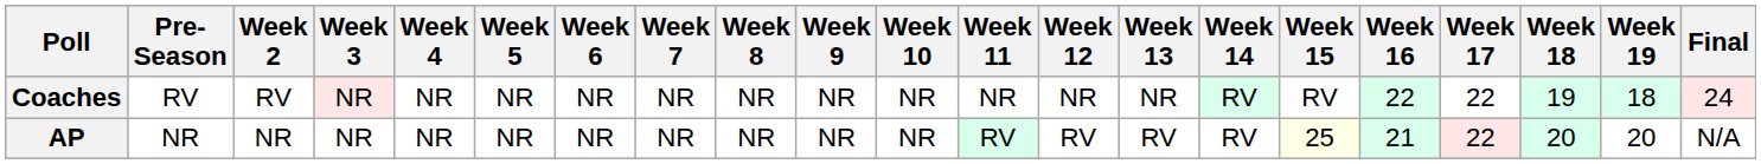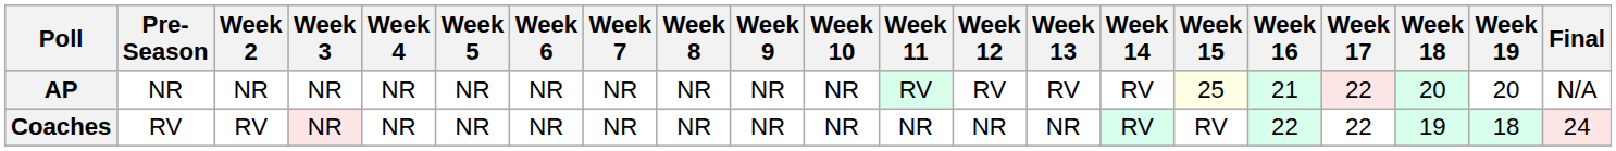 <table class="wikitable" style="white-space:nowrap;font-size:90%">
 <tr>
 <th>Poll</th>
 <th>Pre-<br>Season</th>
 <th>Week<br>2</th>
 <th>Week<br>3</th>
 <th>Week<br>4</th>
 <th>Week<br>5</th>
 <th>Week<br>6</th>
 <th>Week<br>7</th>
 <th>Week<br>8</th>
 <th>Week<br>9</th>
 <th>Week<br>10</th>
 <th>Week<br>11</th>
 <th>Week<br>12</th>
 <th>Week<br>13</th>
 <th>Week<br>14</th>
 <th>Week<br>15</th>
 <th>Week<br>16</th>
 <th>Week<br>17</th>
 <th>Week<br>18</th>
 <th>Week<br>19</th>
 <th>Final</th>
 </tr>
 <tr style="text-align:center;">
+<th>AP</th>
+<td style="background:#FFF;">NR</td>
+<td style="background:#FFF;">NR</td>
+<td style="background:#FFF;">NR</td>
+<td style="background:#FFF;">NR</td>
+<td style="background:#FFF;">NR</td>
+<td style="background:#FFF;">NR</td>
+<td style="background:#FFF;">NR</td>
+<td style="background:#FFF;">NR</td>
+<td style="background:#FFF;">NR</td>
+<td style="background:#FFF;">NR</td>
+<td style="background:#D8FFEB;">RV</td>
+<td style="background:#FFF;">RV</td>
+<td style="background:#FFF;">RV</td>
+<td style="background:#FFF;">RV</td>
+<td style="background:#FFFFE6;">25</td>
+<td style="background:#D8FFEB;">21</td>
+<td style="background:#FFE6E6;">22</td>
+<td style="background:#D8FFEB;">20</td>
+<td style="background:#FFF;">20</td>
+<td style="background:#FFF;">N/A</td>
+</tr>
+<tr style="text-align:center;">
 <th>Coaches</th>
 <td style="background:#FFF;">RV</td>
 <td style="background:#FFF;">RV</td>
 <td style="background:#FFE6E6;">NR</td>
 <td style="background:#FFF;">NR</td>
 <td style="background:#FFF;">NR</td>
 <td style="background:#FFF;">NR</td>
 <td style="background:#FFF;">NR</td>
 <td style="background:#FFF;">NR</td>
 <td style="background:#FFF;">NR</td>
 <td style="background:#FFF;">NR</td>
 <td style="background:#FFF;">NR</td>
 <td style="background:#FFF;">NR</td>
 <td style="background:#FFF;">NR</td>
 <td style="background:#D8FFEB;">RV</td>
 <td style="background:#FFF;">RV</td>
 <td style="background:#D8FFEB;">22</td>
 <td style="background:#FFF;">22</td>
 <td style="background:#D8FFEB;">19</td>
 <td style="background:#D8FFEB;">18</td>
 <td style="background:#FFE6E6;">24</td>
 </tr>
-<tr style="text-align:center;">
-<th>AP</th>
-<td style="background:#FFF;">NR</td>
-<td style="background:#FFF;">NR</td>
-<td style="background:#FFF;">NR</td>
-<td style="background:#FFF;">NR</td>
-<td style="background:#FFF;">NR</td>
-<td style="background:#FFF;">NR</td>
-<td style="background:#FFF;">NR</td>
-<td style="background:#FFF;">NR</td>
-<td style="background:#FFF;">NR</td>
-<td style="background:#FFF;">NR</td>
-<td style="background:#D8FFEB;">RV</td>
-<td style="background:#FFF;">RV</td>
-<td style="background:#FFF;">RV</td>
-<td style="background:#FFF;">RV</td>
-<td style="background:#FFFFE6;">25</td>
-<td style="background:#D8FFEB;">21</td>
-<td style="background:#FFE6E6;">22</td>
-<td style="background:#D8FFEB;">20</td>
-<td style="background:#FFF;">20</td>
-<td style="background:#FFF;">N/A</td>
-</tr>
 </table>
